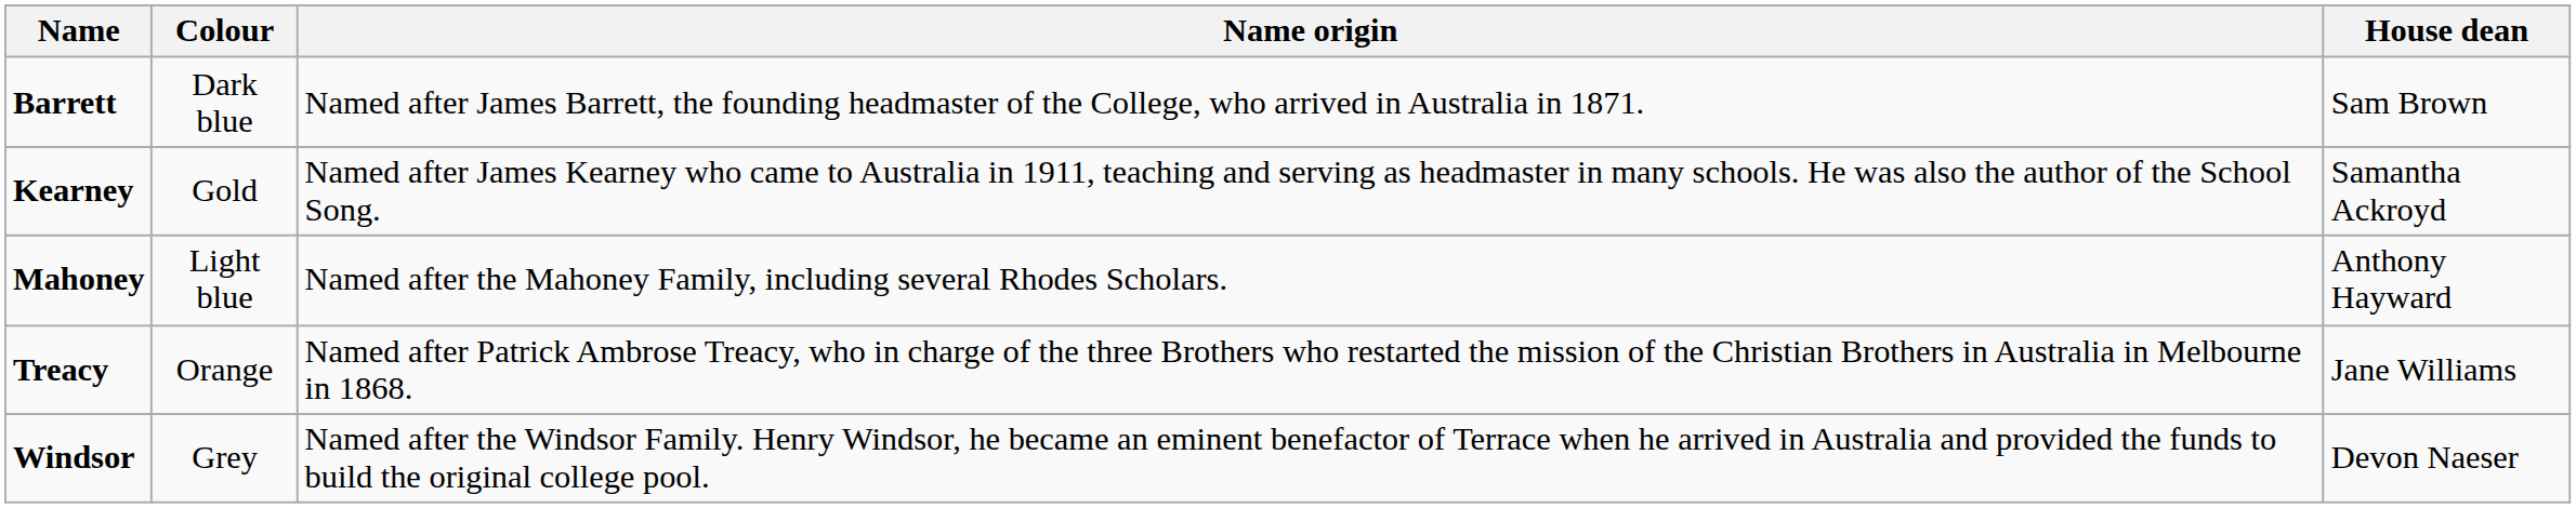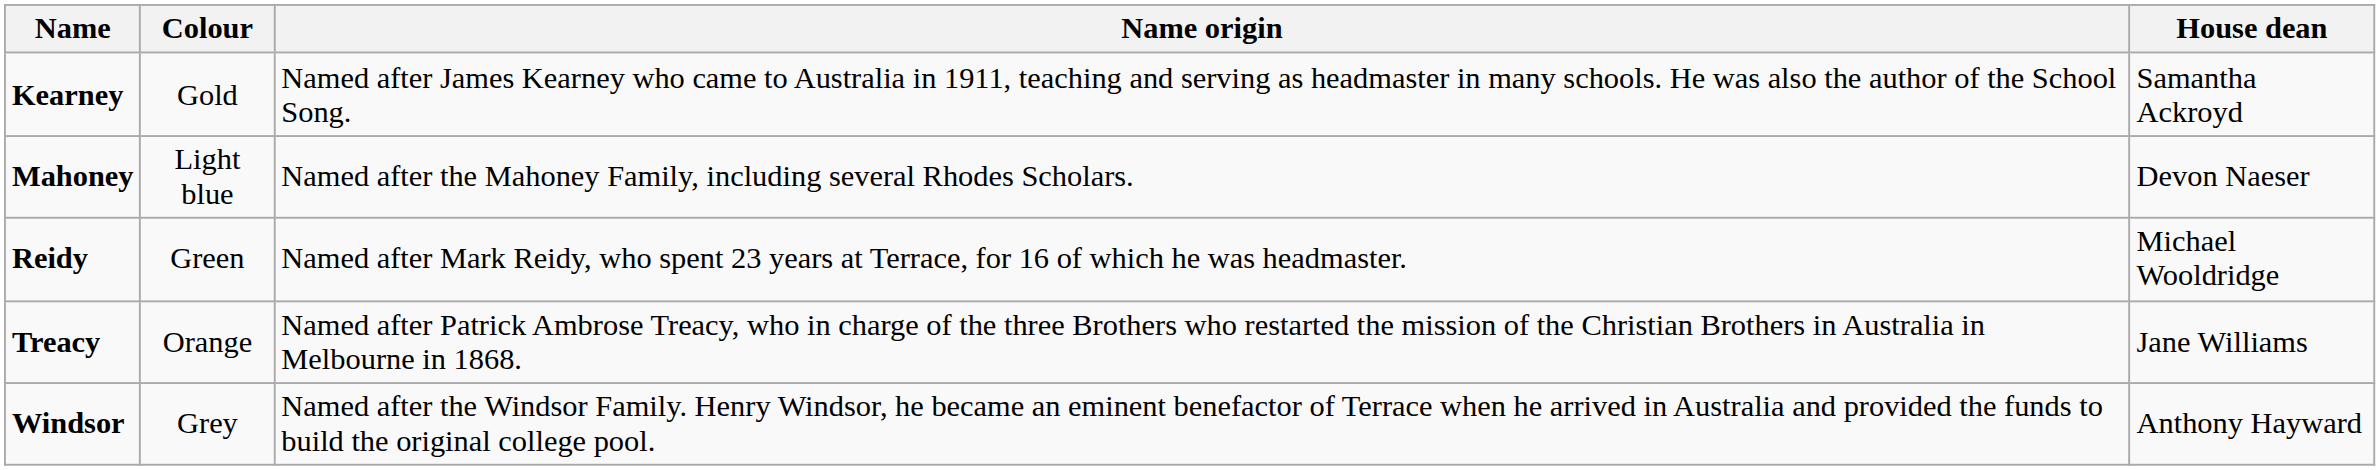 <table class="wikitable">
 <tr>
 <th>Name</th>
 <th>Colour</th>
 <th>Name origin</th>
 <th>House dean</th>
-</tr>
-<tr>
-<td><strong>Barrett</strong></td>
-<td align=center>Dark blue<br></td>
-<td>Named after James Barrett, the founding headmaster of the College, who arrived in Australia in 1871.</td>
-<td>Sam Brown</td>
 </tr>
 <tr>
 <td><strong>Kearney</strong></td>
 <td align=center>Gold<br></td>
 <td>Named after James Kearney who came to Australia in 1911, teaching and serving as headmaster in many schools. He was also the author of the School Song.</td>
 <td>Samantha Ackroyd</td>
 </tr>
 <tr>
 <td><strong>Mahoney</strong></td>
 <td align=center>Light blue<br></td>
 <td>Named after the Mahoney Family, including several Rhodes Scholars.</td>
-<td>Anthony Hayward</td>
+<td>Devon Naeser</td>
+</tr>
+<tr>
+<td><strong>Reidy</strong></td>
+<td align=center>Green<br></td>
+<td>Named after Mark Reidy, who spent 23 years at Terrace, for 16 of which he was headmaster.</td>
+<td>Michael Wooldridge</td>
 </tr>
 <tr>
 <td><strong>Treacy</strong></td>
 <td align=center>Orange<br></td>
 <td>Named after Patrick Ambrose Treacy, who in charge of the three Brothers who restarted the mission of the Christian Brothers in Australia in Melbourne in 1868.</td>
 <td>Jane Williams</td>
 </tr>
 <tr>
 <td><strong>Windsor</strong></td>
 <td align=center>Grey<br></td>
 <td>Named after the Windsor Family. Henry Windsor, he became an eminent benefactor of Terrace when he arrived in Australia and provided the funds to build the original college pool.</td>
-<td>Devon Naeser</td>
+<td>Anthony Hayward</td>
 </tr>
 </table>
